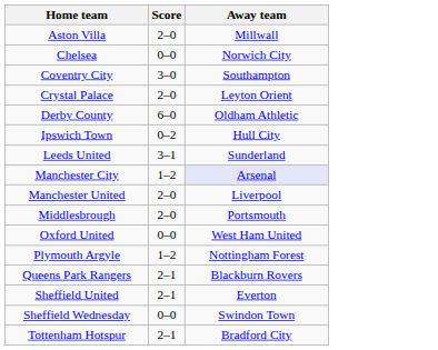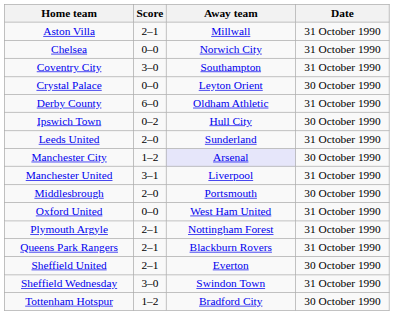 <table class="wikitable" style="text-align:center;">
 <tr>
 <th width=175>Home team</th>
 <th width=20>Score</th>
 <th width=175>Away team</th>
+<th width=125>Date</th>
 </tr>
 <tr>
 <td><a href='#'>Aston Villa</a></td>
-<td>2–0</td>
+<td>2–1</td>
 <td><a href='#'>Millwall</a></td>
+<td>31 October 1990</td>
 </tr>
 <tr>
 <td><a href='#'>Chelsea</a></td>
 <td>0–0</td>
 <td><a href='#'>Norwich City</a></td>
+<td>31 October 1990</td>
 </tr>
 <tr>
 <td><a href='#'>Coventry City</a></td>
 <td>3–0</td>
 <td><a href='#'>Southampton</a></td>
+<td>31 October 1990</td>
 </tr>
 <tr>
 <td><a href='#'>Crystal Palace</a></td>
-<td>2–0</td>
+<td>0–0</td>
 <td><a href='#'>Leyton Orient</a></td>
+<td>30 October 1990</td>
 </tr>
 <tr>
 <td><a href='#'>Derby County</a></td>
 <td>6–0</td>
 <td><a href='#'>Oldham Athletic</a></td>
+<td>31 October 1990</td>
 </tr>
 <tr>
 <td><a href='#'>Ipswich Town</a></td>
 <td>0–2</td>
 <td><a href='#'>Hull City</a></td>
+<td>30 October 1990</td>
 </tr>
 <tr>
 <td><a href='#'>Leeds United</a></td>
-<td>3–1</td>
+<td>2–0</td>
 <td><a href='#'>Sunderland</a></td>
+<td>31 October 1990</td>
 </tr>
 <tr>
 <td><a href='#'>Manchester City</a></td>
 <td>1–2</td>
 <td style="background: lavender;"><a href='#'>Arsenal</a></td>
+<td>30 October 1990</td>
 </tr>
 <tr>
 <td><a href='#'>Manchester United</a></td>
-<td>2–0</td>
+<td>3–1</td>
 <td><a href='#'>Liverpool</a></td>
+<td>31 October 1990</td>
 </tr>
 <tr>
 <td><a href='#'>Middlesbrough</a></td>
 <td>2–0</td>
 <td><a href='#'>Portsmouth</a></td>
+<td>30 October 1990</td>
 </tr>
 <tr>
 <td><a href='#'>Oxford United</a></td>
 <td>0–0</td>
 <td><a href='#'>West Ham United</a></td>
+<td>31 October 1990</td>
 </tr>
 <tr>
 <td><a href='#'>Plymouth Argyle</a></td>
-<td>1–2</td>
+<td>2–1</td>
 <td><a href='#'>Nottingham Forest</a></td>
+<td>31 October 1990</td>
 </tr>
 <tr>
 <td><a href='#'>Queens Park Rangers</a></td>
 <td>2–1</td>
 <td><a href='#'>Blackburn Rovers</a></td>
+<td>31 October 1990</td>
 </tr>
 <tr>
 <td><a href='#'>Sheffield United</a></td>
 <td>2–1</td>
 <td><a href='#'>Everton</a></td>
+<td>30 October 1990</td>
 </tr>
 <tr>
 <td><a href='#'>Sheffield Wednesday</a></td>
-<td>0–0</td>
+<td>3–0</td>
 <td><a href='#'>Swindon Town</a></td>
+<td>31 October 1990</td>
 </tr>
 <tr>
 <td><a href='#'>Tottenham Hotspur</a></td>
-<td>2–1</td>
+<td>1–2</td>
 <td><a href='#'>Bradford City</a></td>
+<td>30 October 1990</td>
 </tr>
 </table>
